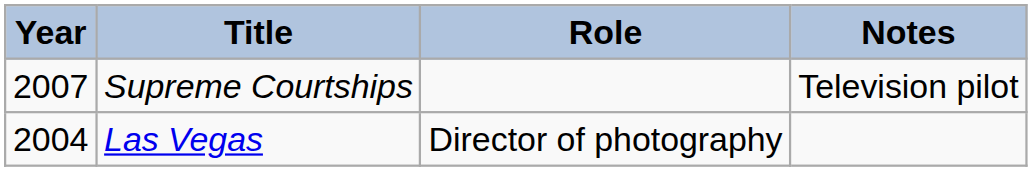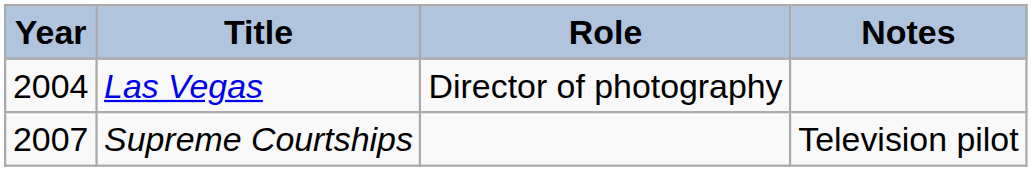 <table class="wikitable" style="font-size:95%;">
 <tr>
 <th style="background:#B0C4DE;">Year</th>
 <th style="background:#B0C4DE;">Title</th>
 <th style="background:#B0C4DE;">Role</th>
 <th style="background:#B0C4DE;">Notes</th>
 </tr>
 <tr>
+<td>2004</td>
+<td><em><a href='#'>Las Vegas</a></em></td>
+<td>Director of photography</td>
+<td></td>
+</tr>
+<tr>
 <td>2007</td>
 <td><em>Supreme Courtships</em></td>
 <td></td>
 <td>Television pilot</td>
 </tr>
-<tr>
-<td>2004</td>
-<td><em><a href='#'>Las Vegas</a></em></td>
-<td>Director of photography</td>
-<td></td>
-</tr>
 </table>
